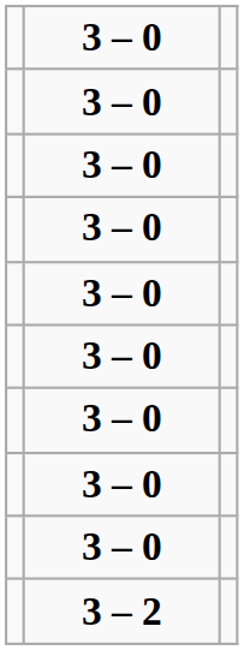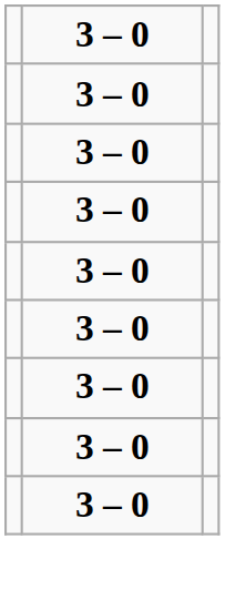 <table class="wikitable" style="text-align:center">
 <tr>
 <td align="left"></td>
 <td width="70px"><strong>3 – 0</strong></td>
 <td align="left"></td>
 </tr>
 <tr>
 <td align="left"></td>
 <td width="70px"><strong>3 – 0</strong></td>
 <td align="left"></td>
 </tr>
 <tr>
 <td align="left"></td>
 <td width="70px"><strong>3 – 0</strong></td>
 <td align="left"></td>
 </tr>
 <tr>
 <td align="left"></td>
 <td width="70px"><strong>3 – 0</strong></td>
 <td align="left"></td>
 </tr>
 <tr>
 <td align="left"></td>
 <td width="70px"><strong>3 – 0</strong></td>
 <td align="left"></td>
 </tr>
 <tr>
 <td align="left"></td>
 <td width="70px"><strong>3 – 0</strong></td>
 <td align="left"></td>
 </tr>
 <tr>
 <td align="left"></td>
 <td width="70px"><strong>3 – 0</strong></td>
 <td align="left"></td>
 </tr>
 <tr>
 <td align="left"></td>
 <td width="70px"><strong>3 – 0</strong></td>
 <td align="left"></td>
 </tr>
 <tr>
 <td align="left"></td>
 <td width="70px"><strong>3 – 0</strong></td>
 <td align="left"></td>
 </tr>
-<tr>
-<td align="left"></td>
-<td width="70px"><strong>3 – 2</strong></td>
-<td align="left"></td>
-</tr>
 </table>
